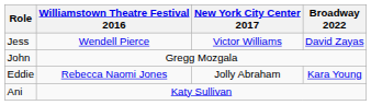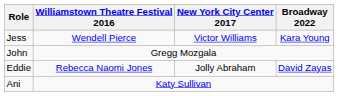 <table class="wikitable">
 <tr>
 <th>Role</th>
 <th><a href='#'>Williamstown Theatre Festival</a><br>2016</th>
 <th><a href='#'>New York City Center</a><br>2017</th>
 <th>Broadway<br>2022</th>
 </tr>
 <tr>
 <td>Jess</td>
 <td align=center><a href='#'>Wendell Pierce</a></td>
 <td align=center><a href='#'>Victor Williams</a></td>
-<td align=center><a href='#'>David Zayas</a></td>
+<td align=center><a href='#'>Kara Young</a></td>
 </tr>
 <tr>
 <td>John</td>
 <td colspan="3" align=center>Gregg Mozgala</td>
 </tr>
 <tr>
 <td>Eddie</td>
 <td align=center><a href='#'>Rebecca Naomi Jones</a></td>
 <td align=center>Jolly Abraham</td>
-<td align=center><a href='#'>Kara Young</a></td>
+<td align=center><a href='#'>David Zayas</a></td>
 </tr>
 <tr>
 <td>Ani</td>
 <td colspan="3" align=center><a href='#'>Katy Sullivan</a></td>
 </tr>
 </table>
